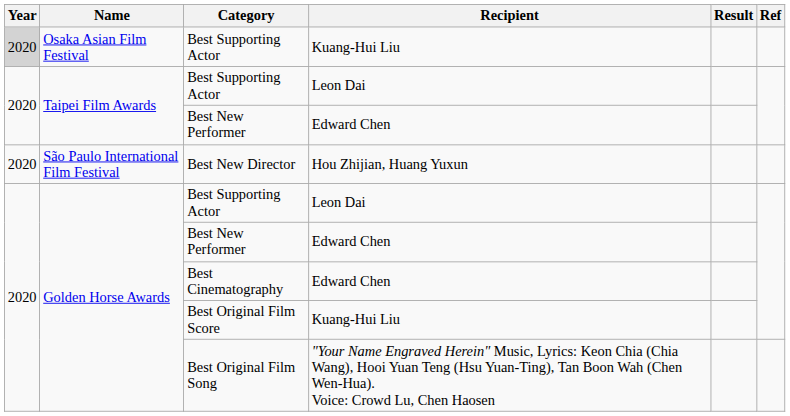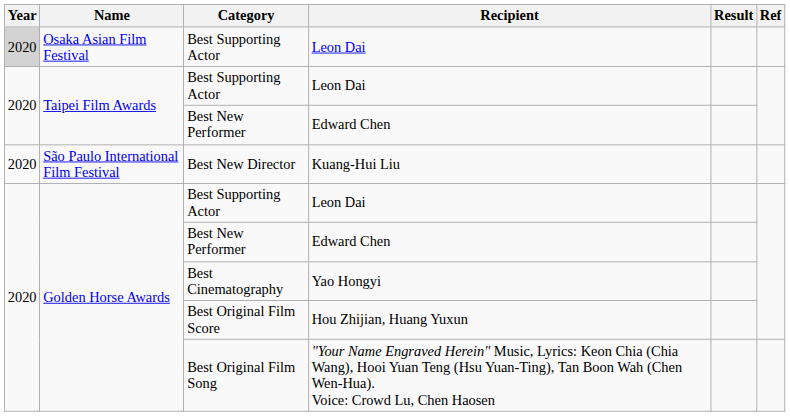 <table class="wikitable">
 <tr>
 <th>Year</th>
 <th>Name</th>
 <th>Category</th>
 <th>Recipient</th>
 <th>Result</th>
 <th>Ref</th>
 </tr>
 <tr>
 <td style="background: lightgrey;">2020</td>
 <td><a href='#'>Osaka Asian Film Festival</a></td>
 <td>Best Supporting Actor</td>
-<td>Kuang-Hui Liu</td>
+<td><a href='#'>Leon Dai</a></td>
 <td></td>
 <td></td>
 </tr>
 <tr>
 <td rowspan="2">2020</td>
 <td rowspan="2"><a href='#'>Taipei Film Awards</a></td>
 <td>Best Supporting Actor</td>
 <td>Leon Dai</td>
 <td></td>
 <td rowspan="2"></td>
 </tr>
 <tr>
 <td>Best New Performer</td>
 <td>Edward Chen</td>
 <td></td>
 </tr>
 <tr>
 <td>2020</td>
 <td><a href='#'>São Paulo International Film Festival</a></td>
 <td>Best New Director</td>
-<td>Hou Zhijian, Huang Yuxun</td>
+<td>Kuang-Hui Liu</td>
 <td></td>
 <td></td>
 </tr>
 <tr>
 <td rowspan="5">2020</td>
 <td rowspan="5"><a href='#'>Golden Horse Awards</a></td>
 <td>Best Supporting Actor</td>
 <td>Leon Dai</td>
 <td></td>
 <td rowspan="4"></td>
 </tr>
 <tr>
 <td>Best New Performer</td>
 <td>Edward Chen</td>
 <td></td>
 </tr>
 <tr>
 <td>Best Cinematography</td>
-<td>Edward Chen</td>
+<td>Yao Hongyi</td>
 <td></td>
 </tr>
 <tr>
 <td>Best Original Film Score</td>
-<td>Kuang-Hui Liu</td>
+<td>Hou Zhijian, Huang Yuxun</td>
 <td></td>
 </tr>
 <tr>
 <td>Best Original Film Song</td>
 <td><em>"Your Name Engraved Herein"</em> Music, Lyrics: Keon Chia (Chia Wang), Hooi Yuan Teng (Hsu Yuan-Ting), Tan Boon Wah (Chen Wen-Hua).<br>Voice: Crowd Lu, Chen Haosen</td>
 <td></td>
 <td></td>
 </tr>
 </table>
